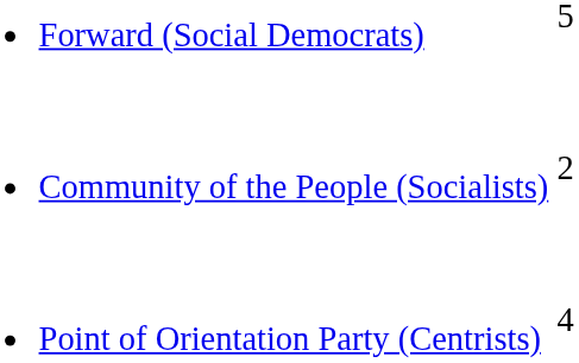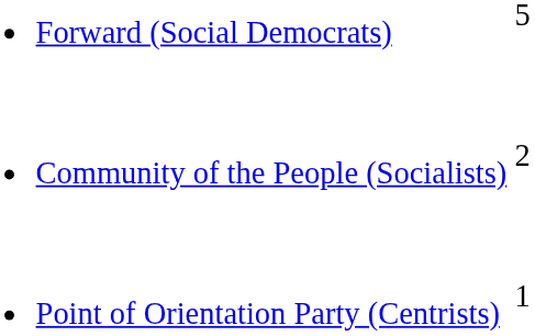 <table>
 <tr>
 <td><br><ul><li><a href='#'>Forward (Social Democrats)</a></li></ul></td>
 <td><div>5</div></td>
 </tr>
 <tr>
 <td><br><ul><li><a href='#'>Community of the People (Socialists)</a></li></ul></td>
 <td><div>2</div></td>
 </tr>
 <tr>
 <td><br><ul><li><a href='#'>Point of Orientation Party (Centrists)</a></li></ul></td>
-<td><div>4</div></td>
+<td><div>1</div></td>
 </tr>
 </table>
